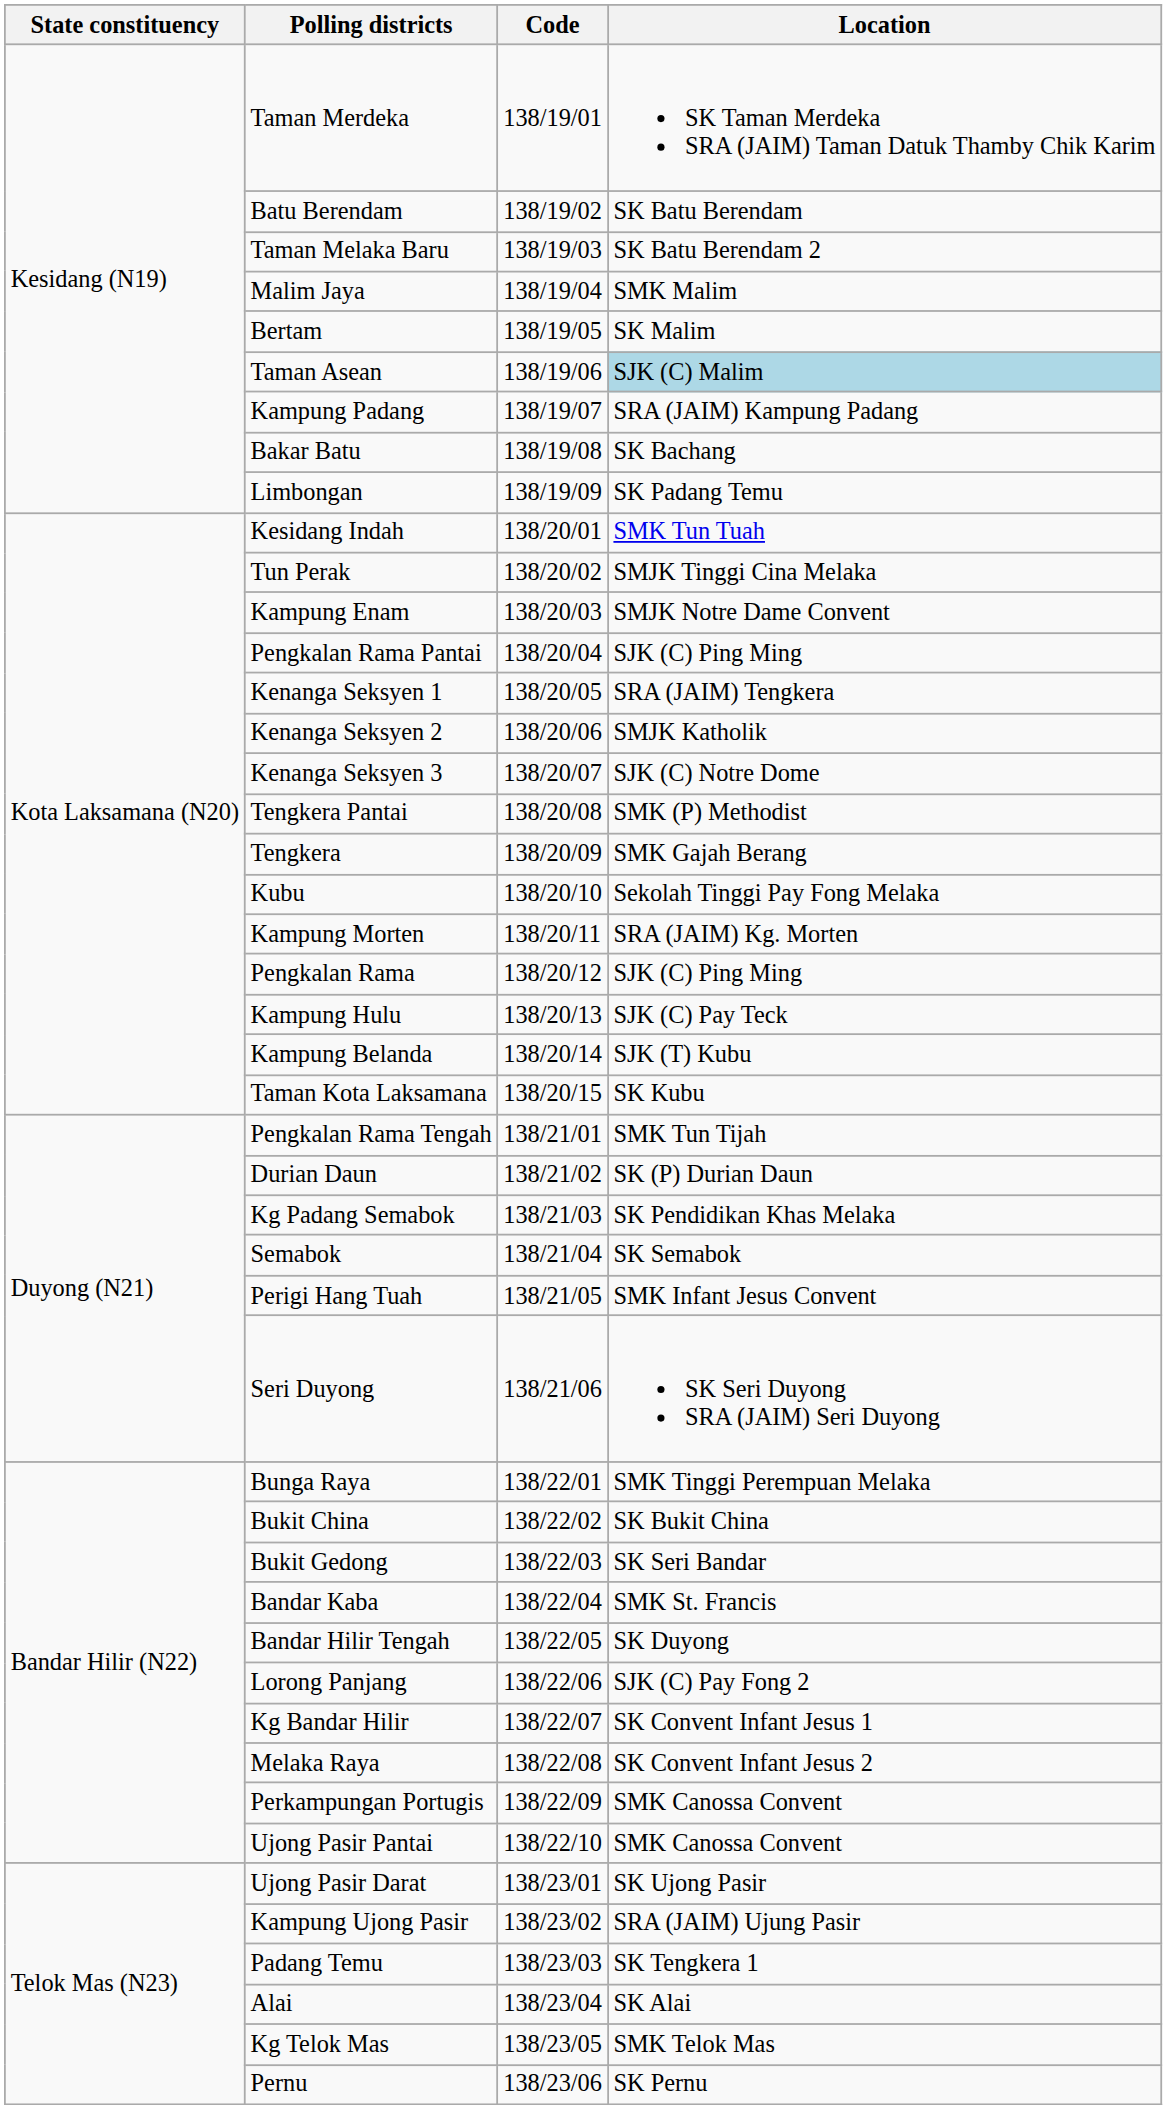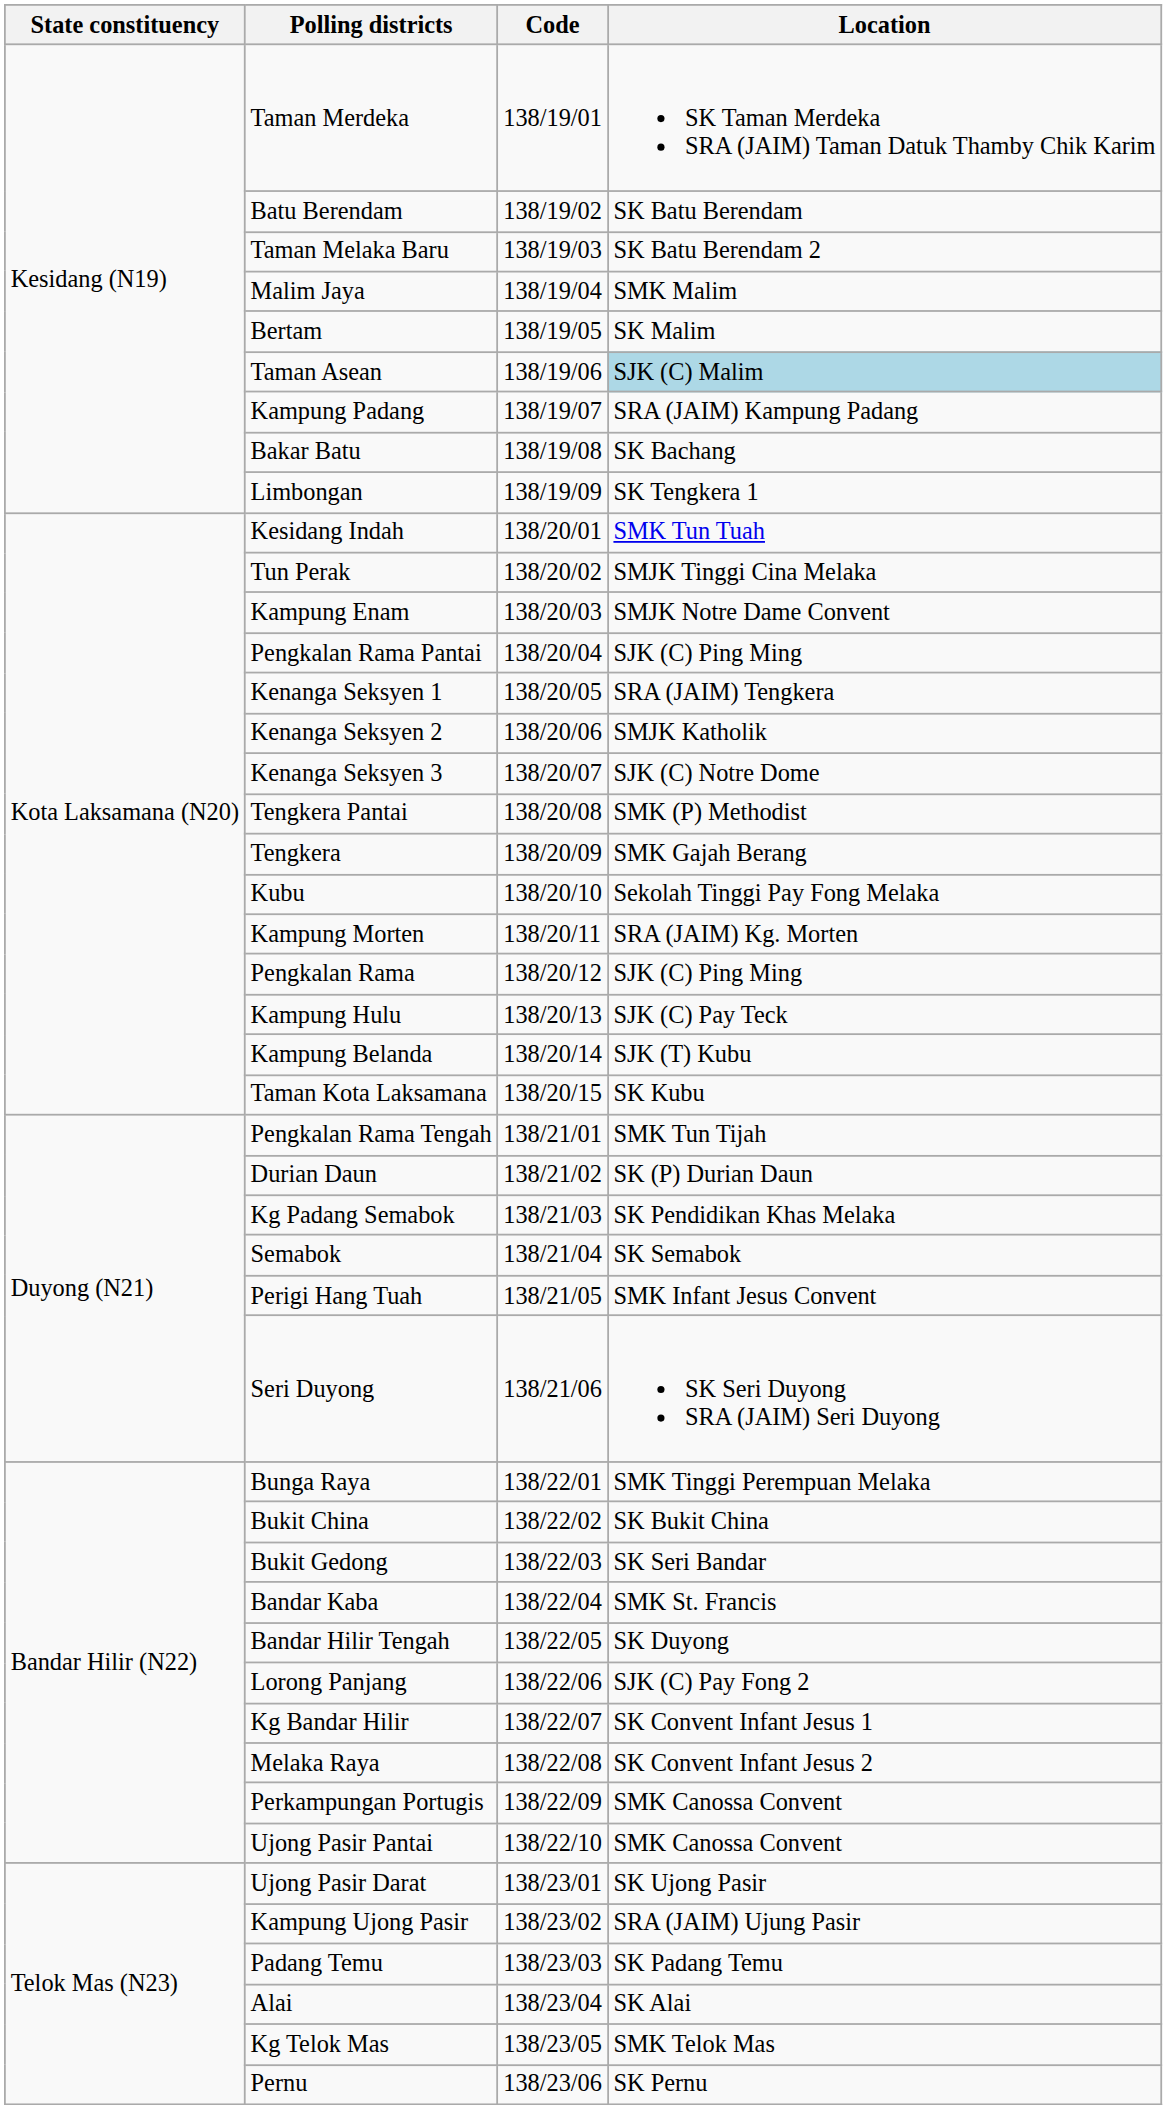 <table class="wikitable sortable mw-collapsible" style="white-space:nowrap;font-size:85%">
 <tr>
 <th>State constituency</th>
 <th>Polling districts</th>
 <th>Code</th>
 <th>Location</th>
 </tr>
 <tr>
 <td rowspan="9">Kesidang (N19)</td>
 <td>Taman Merdeka</td>
 <td>138/19/01</td>
 <td><br><ul><li>SK Taman Merdeka</li><li>SRA (JAIM) Taman Datuk Thamby Chik Karim</li></ul></td>
 </tr>
 <tr>
 <td>Batu Berendam</td>
 <td>138/19/02</td>
 <td>SK Batu Berendam</td>
 </tr>
 <tr>
 <td>Taman Melaka Baru</td>
 <td>138/19/03</td>
 <td>SK Batu Berendam 2</td>
 </tr>
 <tr>
 <td>Malim Jaya</td>
 <td>138/19/04</td>
 <td>SMK Malim</td>
 </tr>
 <tr>
 <td>Bertam</td>
 <td>138/19/05</td>
 <td>SK Malim</td>
 </tr>
 <tr>
 <td>Taman Asean</td>
 <td>138/19/06</td>
 <td style="background: lightblue;">SJK (C) Malim</td>
 </tr>
 <tr>
 <td>Kampung Padang</td>
 <td>138/19/07</td>
 <td>SRA (JAIM) Kampung Padang</td>
 </tr>
 <tr>
 <td>Bakar Batu</td>
 <td>138/19/08</td>
 <td>SK Bachang</td>
 </tr>
 <tr>
 <td>Limbongan</td>
 <td>138/19/09</td>
-<td>SK Padang Temu</td>
+<td>SK Tengkera 1</td>
 </tr>
 <tr>
 <td rowspan="15">Kota Laksamana (N20)</td>
 <td>Kesidang Indah</td>
 <td>138/20/01</td>
 <td><a href='#'>SMK Tun Tuah</a></td>
 </tr>
 <tr>
 <td>Tun Perak</td>
 <td>138/20/02</td>
 <td>SMJK Tinggi Cina Melaka</td>
 </tr>
 <tr>
 <td>Kampung Enam</td>
 <td>138/20/03</td>
 <td>SMJK Notre Dame Convent</td>
 </tr>
 <tr>
 <td>Pengkalan Rama Pantai</td>
 <td>138/20/04</td>
 <td>SJK (C) Ping Ming</td>
 </tr>
 <tr>
 <td>Kenanga Seksyen 1</td>
 <td>138/20/05</td>
 <td>SRA (JAIM) Tengkera</td>
 </tr>
 <tr>
 <td>Kenanga Seksyen 2</td>
 <td>138/20/06</td>
 <td>SMJK Katholik</td>
 </tr>
 <tr>
 <td>Kenanga Seksyen 3</td>
 <td>138/20/07</td>
 <td>SJK (C) Notre Dome</td>
 </tr>
 <tr>
 <td>Tengkera Pantai</td>
 <td>138/20/08</td>
 <td>SMK (P) Methodist</td>
 </tr>
 <tr>
 <td>Tengkera</td>
 <td>138/20/09</td>
 <td>SMK Gajah Berang</td>
 </tr>
 <tr>
 <td>Kubu</td>
 <td>138/20/10</td>
 <td>Sekolah Tinggi Pay Fong Melaka</td>
 </tr>
 <tr>
 <td>Kampung Morten</td>
 <td>138/20/11</td>
 <td>SRA (JAIM) Kg. Morten</td>
 </tr>
 <tr>
 <td>Pengkalan Rama</td>
 <td>138/20/12</td>
 <td>SJK (C) Ping Ming</td>
 </tr>
 <tr>
 <td>Kampung Hulu</td>
 <td>138/20/13</td>
 <td>SJK (C) Pay Teck</td>
 </tr>
 <tr>
 <td>Kampung Belanda</td>
 <td>138/20/14</td>
 <td>SJK (T) Kubu</td>
 </tr>
 <tr>
 <td>Taman Kota Laksamana</td>
 <td>138/20/15</td>
 <td>SK Kubu</td>
 </tr>
 <tr>
 <td rowspan="6">Duyong (N21)</td>
 <td>Pengkalan Rama Tengah</td>
 <td>138/21/01</td>
 <td>SMK Tun Tijah</td>
 </tr>
 <tr>
 <td>Durian Daun</td>
 <td>138/21/02</td>
 <td>SK (P) Durian Daun</td>
 </tr>
 <tr>
 <td>Kg Padang Semabok</td>
 <td>138/21/03</td>
 <td>SK Pendidikan Khas Melaka</td>
 </tr>
 <tr>
 <td>Semabok</td>
 <td>138/21/04</td>
 <td>SK Semabok</td>
 </tr>
 <tr>
 <td>Perigi Hang Tuah</td>
 <td>138/21/05</td>
 <td>SMK Infant Jesus Convent</td>
 </tr>
 <tr>
 <td>Seri Duyong</td>
 <td>138/21/06</td>
 <td><br><ul><li>SK Seri Duyong</li><li>SRA (JAIM) Seri Duyong</li></ul></td>
 </tr>
 <tr>
 <td rowspan="10">Bandar Hilir (N22)</td>
 <td>Bunga Raya</td>
 <td>138/22/01</td>
 <td>SMK Tinggi Perempuan Melaka</td>
 </tr>
 <tr>
 <td>Bukit China</td>
 <td>138/22/02</td>
 <td>SK Bukit China</td>
 </tr>
 <tr>
 <td>Bukit Gedong</td>
 <td>138/22/03</td>
 <td>SK Seri Bandar</td>
 </tr>
 <tr>
 <td>Bandar Kaba</td>
 <td>138/22/04</td>
 <td>SMK St. Francis</td>
 </tr>
 <tr>
 <td>Bandar Hilir Tengah</td>
 <td>138/22/05</td>
 <td>SK Duyong</td>
 </tr>
 <tr>
 <td>Lorong Panjang</td>
 <td>138/22/06</td>
 <td>SJK (C) Pay Fong 2</td>
 </tr>
 <tr>
 <td>Kg Bandar Hilir</td>
 <td>138/22/07</td>
 <td>SK Convent Infant Jesus 1</td>
 </tr>
 <tr>
 <td>Melaka Raya</td>
 <td>138/22/08</td>
 <td>SK Convent Infant Jesus 2</td>
 </tr>
 <tr>
 <td>Perkampungan Portugis</td>
 <td>138/22/09</td>
 <td>SMK Canossa Convent</td>
 </tr>
 <tr>
 <td>Ujong Pasir Pantai</td>
 <td>138/22/10</td>
 <td>SMK Canossa Convent</td>
 </tr>
 <tr>
 <td rowspan="6">Telok Mas (N23)</td>
 <td>Ujong Pasir Darat</td>
 <td>138/23/01</td>
 <td>SK Ujong Pasir</td>
 </tr>
 <tr>
 <td>Kampung Ujong Pasir</td>
 <td>138/23/02</td>
 <td>SRA (JAIM) Ujung Pasir</td>
 </tr>
 <tr>
 <td>Padang Temu</td>
 <td>138/23/03</td>
-<td>SK Tengkera 1</td>
+<td>SK Padang Temu</td>
 </tr>
 <tr>
 <td>Alai</td>
 <td>138/23/04</td>
 <td>SK Alai</td>
 </tr>
 <tr>
 <td>Kg Telok Mas</td>
 <td>138/23/05</td>
 <td>SMK Telok Mas</td>
 </tr>
 <tr>
 <td>Pernu</td>
 <td>138/23/06</td>
 <td>SK Pernu</td>
 </tr>
 <tr>
 </tr>
 </table>
